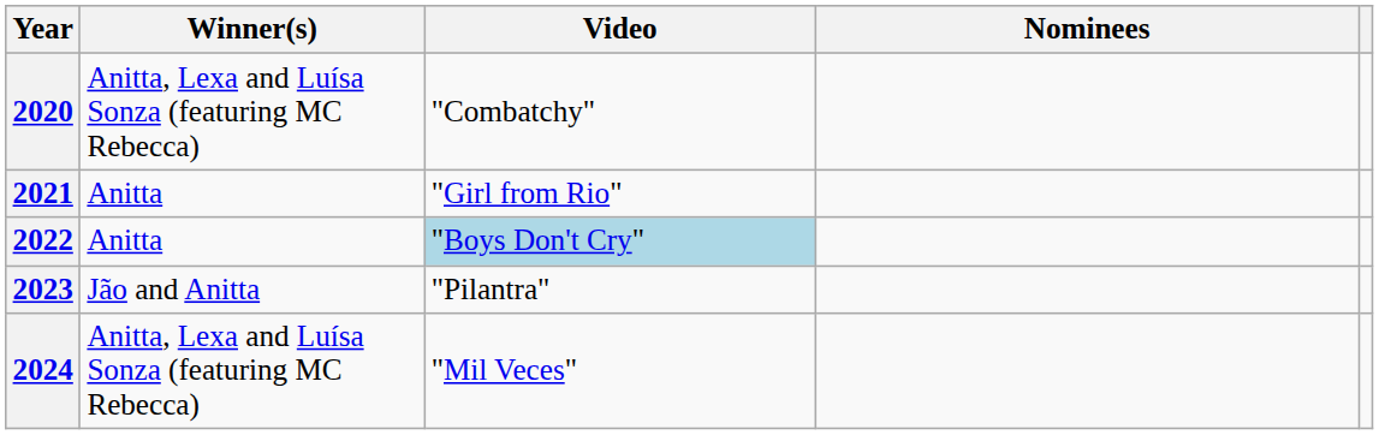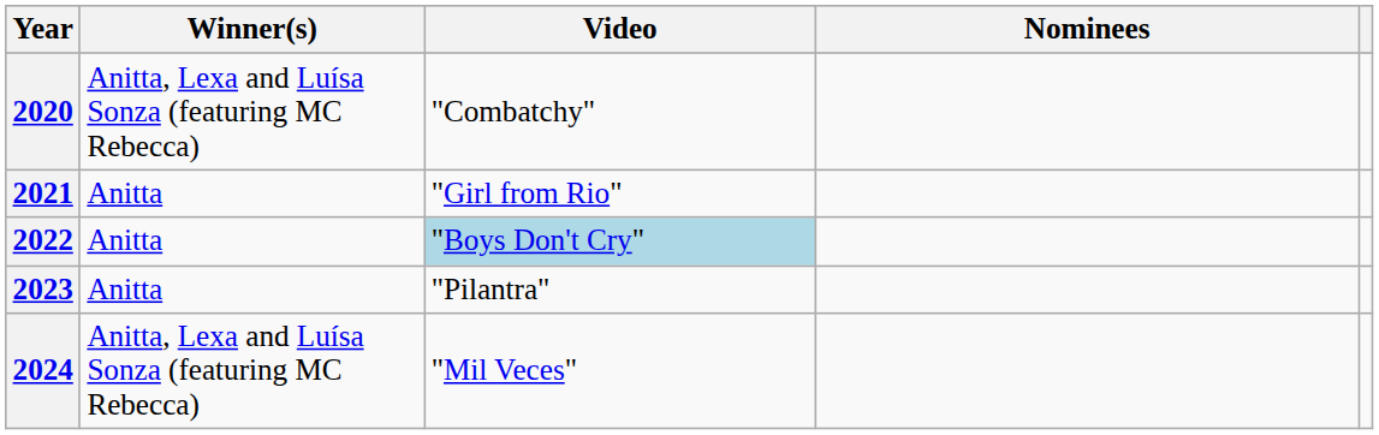 <table class="wikitable sortable">
 <tr>
 <th scope="col">Year</th>
 <th scope="col" style="width:175px;">Winner(s)</th>
 <th scope="col" style="width:200px;">Video</th>
 <th scope="col" style="width:280px;">Nominees</th>
 <th scope="col" class="unsortable"></th>
 </tr>
 <tr>
 <th scope="row"><a href='#'>2020</a></th>
 <td><a href='#'>Anitta</a>, <a href='#'>Lexa</a> and <a href='#'>Luísa Sonza</a> (featuring MC Rebecca)</td>
 <td>"Combatchy"</td>
 <td></td>
 <td></td>
 </tr>
 <tr>
 <th scope="row"><a href='#'>2021</a></th>
 <td><a href='#'>Anitta</a></td>
 <td>"<a href='#'>Girl from Rio</a>"</td>
 <td></td>
 <td></td>
 </tr>
 <tr>
 <th scope="row"><a href='#'>2022</a></th>
 <td><a href='#'>Anitta</a></td>
 <td style="background: lightblue;">"<a href='#'>Boys Don't Cry</a>"</td>
 <td></td>
 <td></td>
 </tr>
 <tr>
 <th scope="row"><a href='#'>2023</a></th>
-<td><a href='#'>Jão</a> and <a href='#'>Anitta</a></td>
+<td><a href='#'>Anitta</a></td>
 <td>"Pilantra"</td>
 <td></td>
 <td></td>
 </tr>
 <tr>
 <th scope="row"><a href='#'>2024</a></th>
 <td><a href='#'>Anitta</a>, <a href='#'>Lexa</a> and <a href='#'>Luísa Sonza</a> (featuring MC Rebecca)</td>
 <td>"<a href='#'>Mil Veces</a>"</td>
 <td></td>
 <td></td>
 </tr>
 </table>
